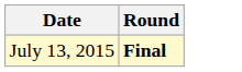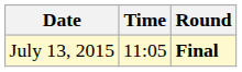 <table class="wikitable">
 <tr>
 <th>Date</th>
+<th>Time</th>
 <th>Round</th>
 </tr>
 <tr style=background:lemonchiffon>
 <td>July 13, 2015</td>
+<td>11:05</td>
 <td><strong>Final</strong></td>
 </tr>
 </table>
